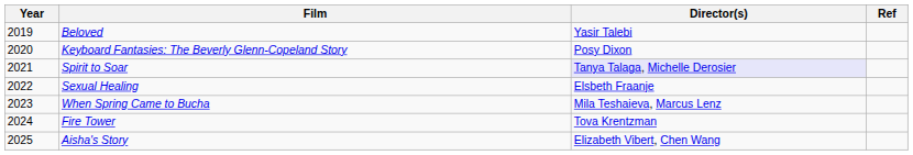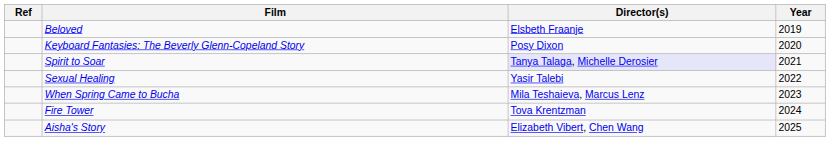 <table class = "wikitable sortable" width=100%>
 <tr>
-<th>Year</th>
+<th>Ref</th>
 <th>Film</th>
 <th>Director(s)</th>
-<th>Ref</th>
+<th>Year</th>
 </tr>
 <tr>
+<td></td>
+<td><em><a href='#'>Beloved</a></em></td>
+<td><a href='#'>Elsbeth Fraanje</a></td>
 <td>2019</td>
-<td><em><a href='#'>Beloved</a></em></td>
-<td><a href='#'>Yasir Talebi</a></td>
-<td></td>
 </tr>
 <tr>
-<td>2020</td>
+<td></td>
 <td><em><a href='#'>Keyboard Fantasies: The Beverly Glenn-Copeland Story</a></em></td>
 <td><a href='#'>Posy Dixon</a></td>
-<td></td>
+<td>2020</td>
 </tr>
 <tr>
-<td>2021</td>
+<td></td>
 <td><em><a href='#'>Spirit to Soar</a></em></td>
 <td style="background: lavender;"><a href='#'>Tanya Talaga</a>, <a href='#'>Michelle Derosier</a></td>
-<td></td>
+<td>2021</td>
 </tr>
 <tr>
+<td></td>
+<td><em><a href='#'>Sexual Healing</a></em></td>
+<td><a href='#'>Yasir Talebi</a></td>
 <td>2022</td>
-<td><em><a href='#'>Sexual Healing</a></em></td>
-<td><a href='#'>Elsbeth Fraanje</a></td>
-<td></td>
 </tr>
 <tr>
-<td>2023</td>
+<td></td>
 <td><em><a href='#'>When Spring Came to Bucha</a></em></td>
 <td><a href='#'>Mila Teshaieva</a>, <a href='#'>Marcus Lenz</a></td>
-<td></td>
+<td>2023</td>
 </tr>
 <tr>
-<td>2024</td>
+<td></td>
 <td><em><a href='#'>Fire Tower</a></em></td>
 <td><a href='#'>Tova Krentzman</a></td>
-<td></td>
+<td>2024</td>
 </tr>
 <tr>
-<td>2025</td>
+<td></td>
 <td><em><a href='#'>Aisha's Story</a></em></td>
 <td><a href='#'>Elizabeth Vibert</a>, <a href='#'>Chen Wang</a></td>
-<td></td>
+<td>2025</td>
 </tr>
 </table>
